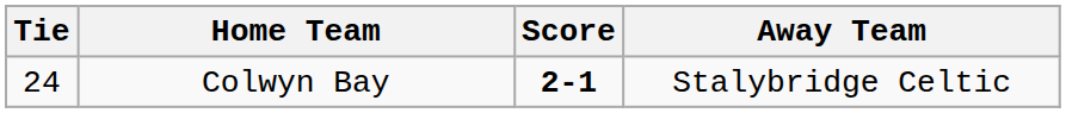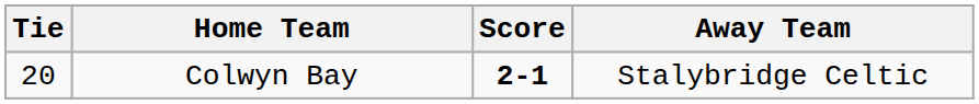 <table class="wikitable" style="text-align:center;">
 <tr>
 <th width=20>Tie</th>
 <th width=175>Home Team</th>
 <th width=20>Score</th>
 <th width=175>Away Team</th>
 </tr>
 <tr>
-<td>24</td>
+<td>20</td>
 <td>Colwyn Bay</td>
 <td><strong>2-1</strong></td>
 <td>Stalybridge Celtic</td>
 </tr>
 </table>
